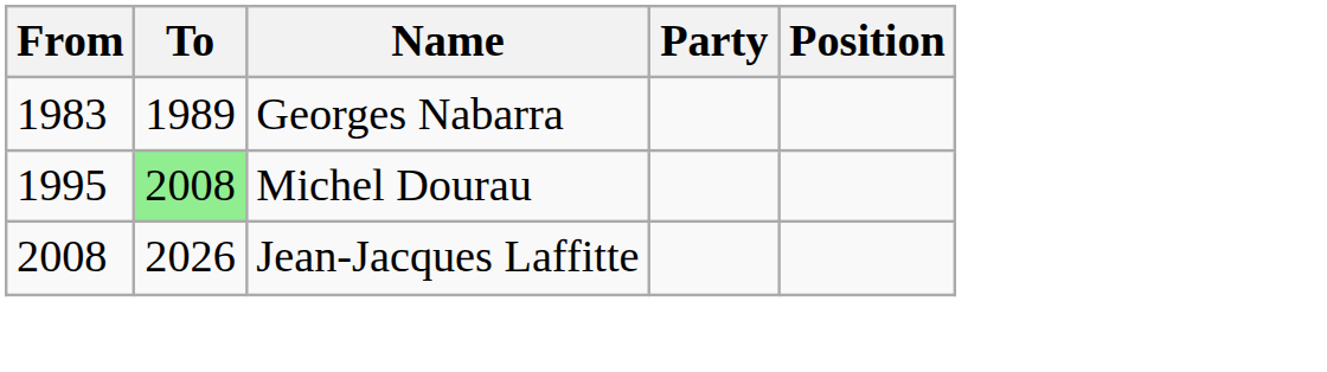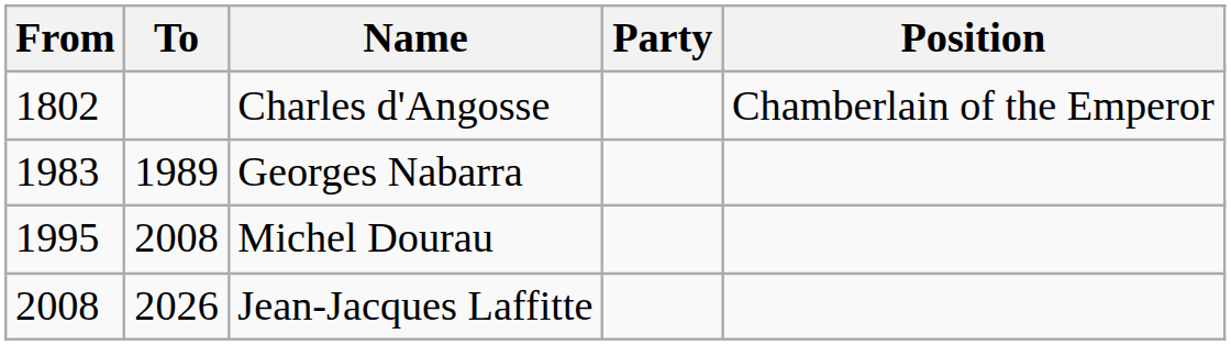 <table class="wikitable">
 <tr>
 <th>From</th>
 <th>To</th>
 <th>Name</th>
 <th>Party</th>
 <th>Position</th>
+</tr>
+<tr>
+<td>1802</td>
+<td></td>
+<td>Charles d'Angosse</td>
+<td></td>
+<td>Chamberlain of the Emperor</td>
 </tr>
 <tr>
 <td>1983</td>
 <td>1989</td>
 <td>Georges Nabarra</td>
 <td></td>
 <td></td>
 </tr>
 <tr>
 <td>1995</td>
-<td style="background: lightgreen;">2008</td>
+<td>2008</td>
 <td>Michel Dourau</td>
 <td></td>
 <td></td>
 </tr>
 <tr>
 <td>2008</td>
 <td>2026</td>
 <td>Jean-Jacques Laffitte</td>
 <td></td>
 <td></td>
 </tr>
 </table>
